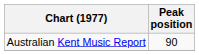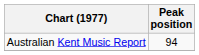 <table class="wikitable sortable">
 <tr>
 <th>Chart (1977)</th>
 <th>Peak<br>position</th>
 </tr>
 <tr>
 <td>Australian <a href='#'>Kent Music Report</a></td>
-<td style="text-align:center;">90</td>
+<td style="text-align:center;">94</td>
 </tr>
 <tr>
 </tr>
 </table>
